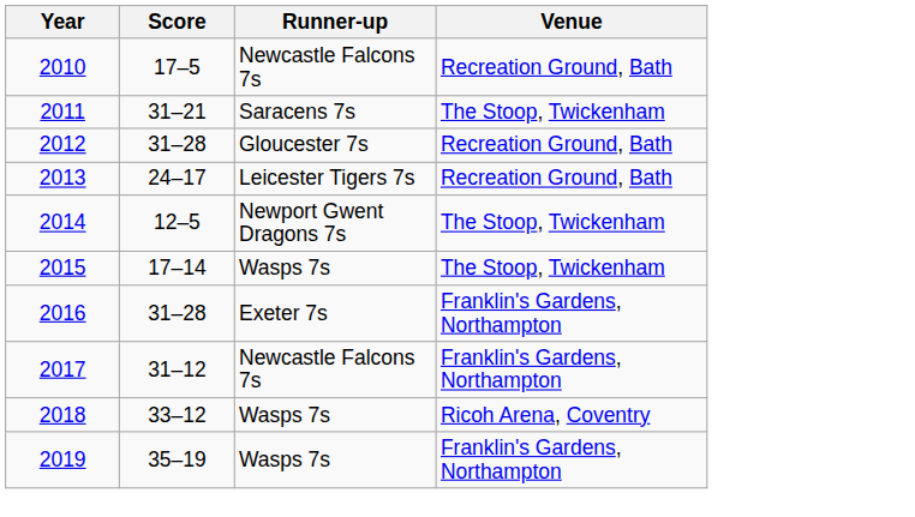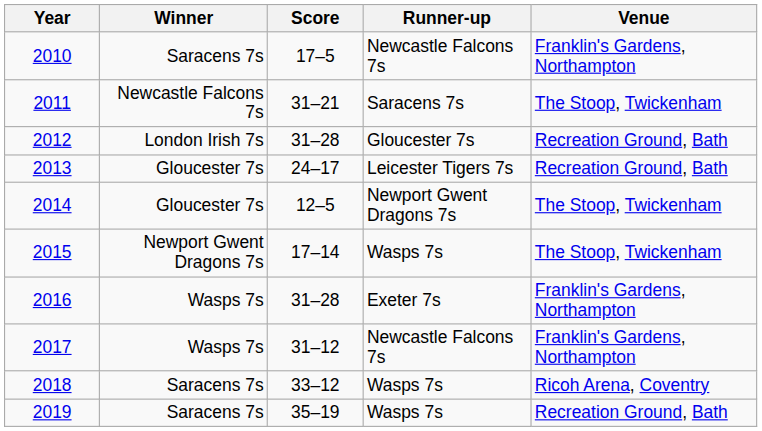 <table class="wikitable">
 <tr>
 <th style="width:60pt;">Year</th>
+<th style="width:110pt;">Winner</th>
 <th style="width:60pt;">Score</th>
 <th style="width:110pt;">Runner-up</th>
 <th style="width:150pt;">Venue</th>
 </tr>
 <tr>
 <td align=center><a href='#'>2010</a></td>
+<td align=right>Saracens 7s</td>
 <td align=center>17–5</td>
 <td>Newcastle Falcons 7s</td>
-<td><a href='#'>Recreation Ground</a>, <a href='#'>Bath</a></td>
+<td><a href='#'>Franklin's Gardens</a>, <a href='#'>Northampton</a></td>
 </tr>
 <tr>
 <td align=center><a href='#'>2011</a></td>
+<td align=right>Newcastle Falcons 7s</td>
 <td align=center>31–21</td>
 <td>Saracens 7s</td>
 <td><a href='#'>The Stoop</a>, <a href='#'>Twickenham</a></td>
 </tr>
 <tr>
 <td align=center><a href='#'>2012</a></td>
+<td align=right>London Irish 7s</td>
 <td align=center>31–28</td>
 <td>Gloucester 7s</td>
 <td><a href='#'>Recreation Ground</a>, <a href='#'>Bath</a></td>
 </tr>
 <tr>
 <td align=center><a href='#'>2013</a></td>
+<td align=right>Gloucester 7s</td>
 <td align=center>24–17</td>
 <td>Leicester Tigers 7s</td>
 <td><a href='#'>Recreation Ground</a>, <a href='#'>Bath</a></td>
 </tr>
 <tr>
 <td align=center><a href='#'>2014</a></td>
+<td align=right>Gloucester 7s</td>
 <td align=center>12–5</td>
 <td>Newport Gwent Dragons 7s</td>
 <td><a href='#'>The Stoop</a>, <a href='#'>Twickenham</a></td>
 </tr>
 <tr>
 <td align=center><a href='#'>2015</a></td>
+<td align=right>Newport Gwent Dragons 7s</td>
 <td align=center>17–14</td>
 <td>Wasps 7s</td>
 <td><a href='#'>The Stoop</a>, <a href='#'>Twickenham</a></td>
 </tr>
 <tr>
 <td align=center><a href='#'>2016</a></td>
+<td align=right>Wasps 7s</td>
 <td align=center>31–28</td>
 <td>Exeter 7s</td>
 <td><a href='#'>Franklin's Gardens</a>, <a href='#'>Northampton</a></td>
 </tr>
 <tr>
 <td align=center><a href='#'>2017</a></td>
+<td align=right>Wasps 7s</td>
 <td align=center>31–12</td>
 <td>Newcastle Falcons 7s</td>
 <td><a href='#'>Franklin's Gardens</a>, <a href='#'>Northampton</a></td>
 </tr>
 <tr>
 <td align=center><a href='#'>2018</a></td>
+<td align=right>Saracens 7s</td>
 <td align=center>33–12</td>
 <td>Wasps 7s</td>
 <td><a href='#'>Ricoh Arena</a>, <a href='#'>Coventry</a></td>
 </tr>
 <tr>
 <td align=center><a href='#'>2019</a></td>
+<td align=right>Saracens 7s</td>
 <td align=center>35–19</td>
 <td>Wasps 7s</td>
-<td><a href='#'>Franklin's Gardens</a>, <a href='#'>Northampton</a></td>
+<td><a href='#'>Recreation Ground</a>, <a href='#'>Bath</a></td>
 </tr>
 </table>
